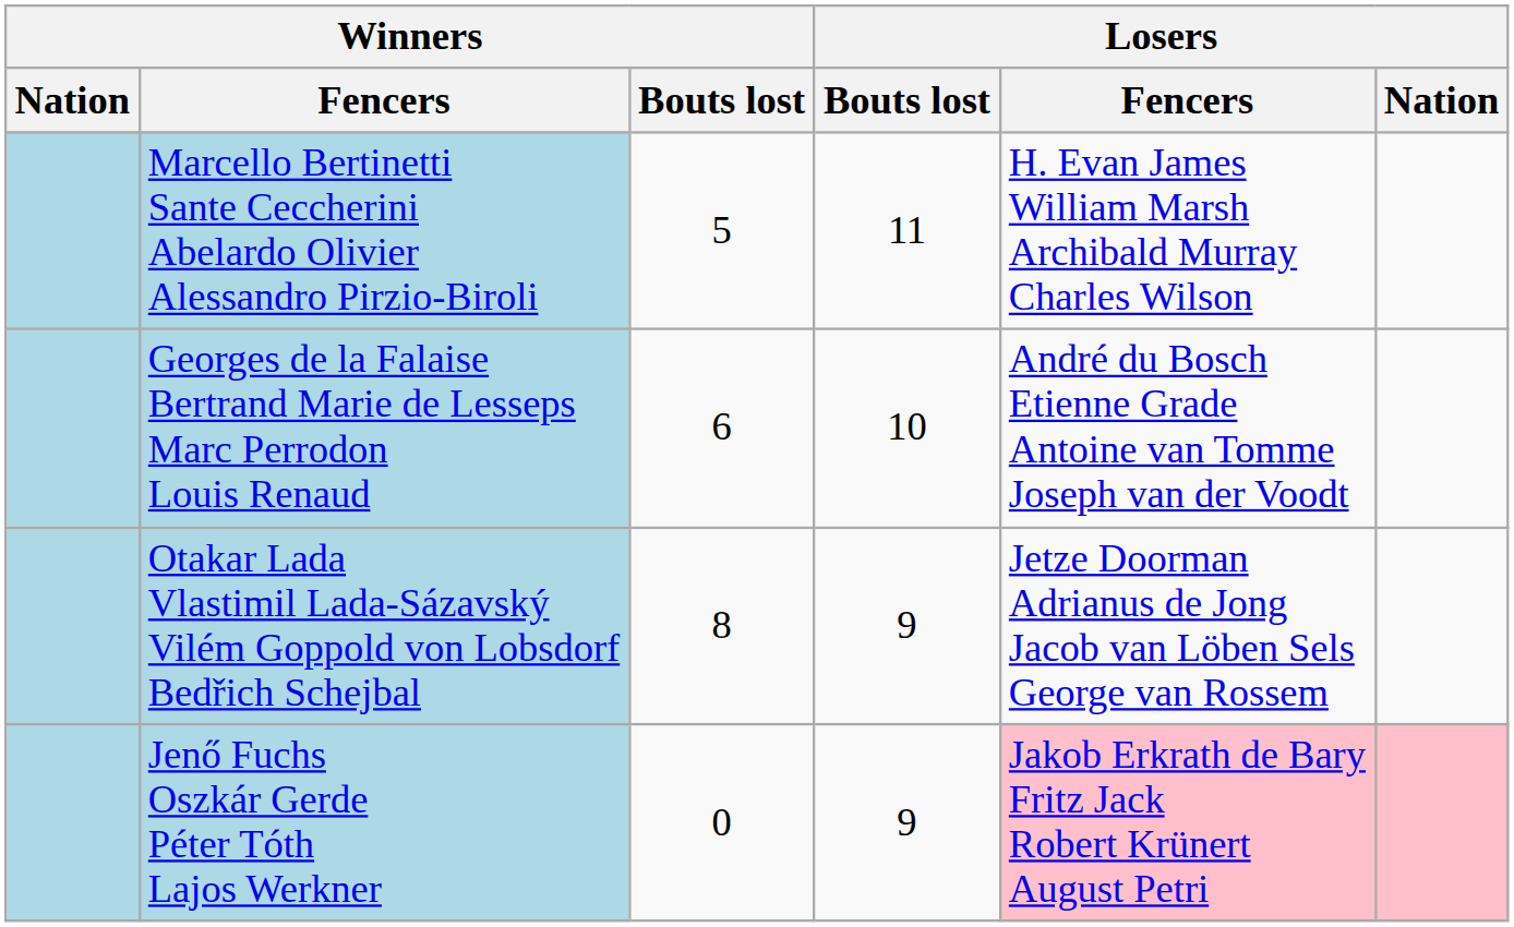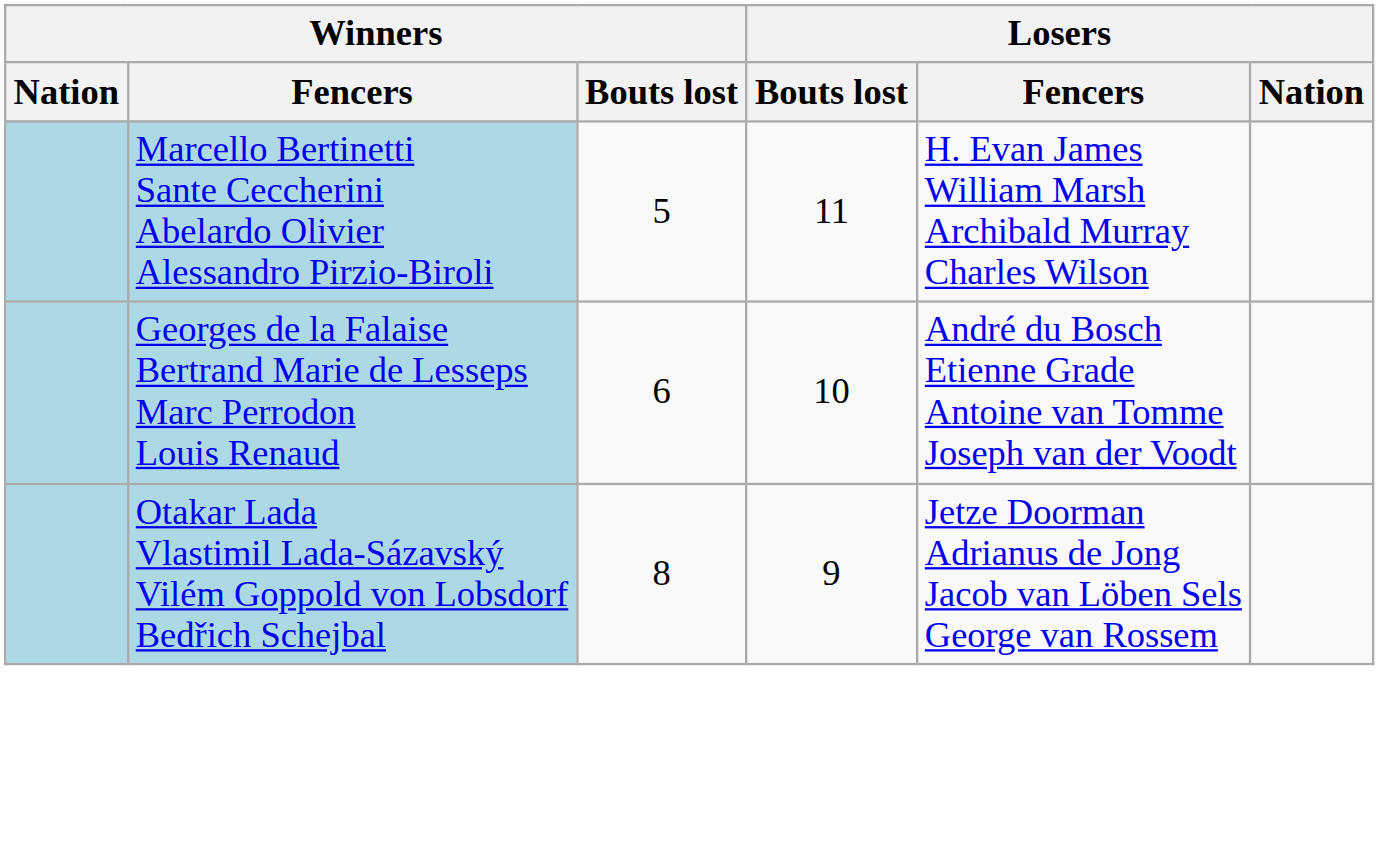 <table class=wikitable>
 <tr>
 <th colspan=3>Winners</th>
 <th colspan=3>Losers</th>
 </tr>
 <tr>
 <th>Nation</th>
 <th>Fencers</th>
 <th>Bouts lost</th>
 <th>Bouts lost</th>
 <th>Fencers</th>
 <th>Nation</th>
 </tr>
 <tr>
 <td bgcolor=lightblue></td>
 <td bgcolor=lightblue><a href='#'>Marcello Bertinetti</a> <br> <a href='#'>Sante Ceccherini</a> <br> <a href='#'>Abelardo Olivier</a> <br> <a href='#'>Alessandro Pirzio-Biroli</a></td>
 <td align=center>5</td>
 <td align=center>11</td>
 <td><a href='#'>H. Evan James</a> <br> <a href='#'>William Marsh</a> <br> <a href='#'>Archibald Murray</a> <br> <a href='#'>Charles Wilson</a></td>
 <td></td>
 </tr>
 <tr>
 <td bgcolor=lightblue></td>
 <td bgcolor=lightblue><a href='#'>Georges de la Falaise</a> <br> <a href='#'>Bertrand Marie de Lesseps</a> <br> <a href='#'>Marc Perrodon</a> <br> <a href='#'>Louis Renaud</a></td>
 <td align=center>6</td>
 <td align=center>10</td>
 <td><a href='#'>André du Bosch</a> <br> <a href='#'>Etienne Grade</a> <br> <a href='#'>Antoine van Tomme</a> <br> <a href='#'>Joseph van der Voodt</a></td>
 <td></td>
 </tr>
 <tr>
 <td bgcolor=lightblue></td>
 <td bgcolor=lightblue><a href='#'>Otakar Lada</a> <br> <a href='#'>Vlastimil Lada-Sázavský</a> <br> <a href='#'>Vilém Goppold von Lobsdorf</a> <br> <a href='#'>Bedřich Schejbal</a></td>
 <td align=center>8</td>
 <td align=center>9</td>
 <td><a href='#'>Jetze Doorman</a> <br> <a href='#'>Adrianus de Jong</a> <br> <a href='#'>Jacob van Löben Sels</a> <br> <a href='#'>George van Rossem</a></td>
 <td></td>
 </tr>
-<tr>
-<td bgcolor=lightblue></td>
-<td bgcolor=lightblue><a href='#'>Jenő Fuchs</a> <br> <a href='#'>Oszkár Gerde</a> <br> <a href='#'>Péter Tóth</a> <br> <a href='#'>Lajos Werkner</a></td>
-<td align=center>0</td>
-<td align=center>9</td>
-<td bgcolor=pink><a href='#'>Jakob Erkrath de Bary</a> <br> <a href='#'>Fritz Jack</a> <br> <a href='#'>Robert Krünert</a> <br> <a href='#'>August Petri</a></td>
-<td bgcolor=pink></td>
-</tr>
 </table>
